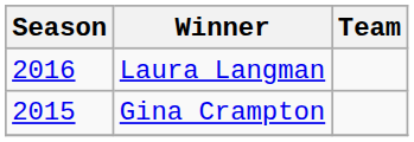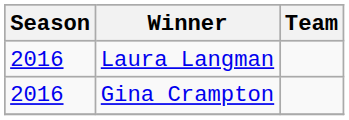 <table class="wikitable collapsible">
 <tr>
 <th>Season</th>
 <th>Winner</th>
 <th>Team</th>
 </tr>
 <tr>
 <td><a href='#'>2016</a></td>
 <td><a href='#'>Laura Langman</a></td>
 <td></td>
 </tr>
 <tr>
-<td><a href='#'>2015</a></td>
+<td><a href='#'>2016</a></td>
 <td><a href='#'>Gina Crampton</a></td>
 <td></td>
 </tr>
 <tr>
 </tr>
 </table>
